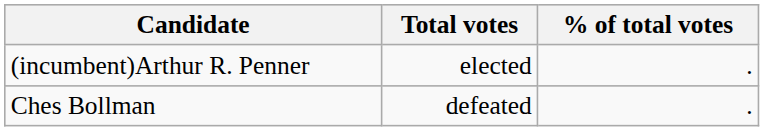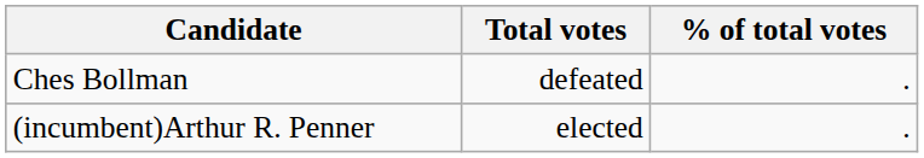 <table class="wikitable" width="475">
 <tr>
 <th align="left">Candidate</th>
 <th align="right">Total votes</th>
 <th align="right">% of total votes</th>
 </tr>
 <tr>
+<td align="left">Ches Bollman</td>
+<td align="right">defeated</td>
+<td align="right">.</td>
+</tr>
+<tr>
 <td align="left">(incumbent)Arthur R. Penner</td>
 <td align="right">elected</td>
 <td align="right">.</td>
 </tr>
-<tr>
-<td align="left">Ches Bollman</td>
-<td align="right">defeated</td>
-<td align="right">.</td>
-</tr>
 </table>
